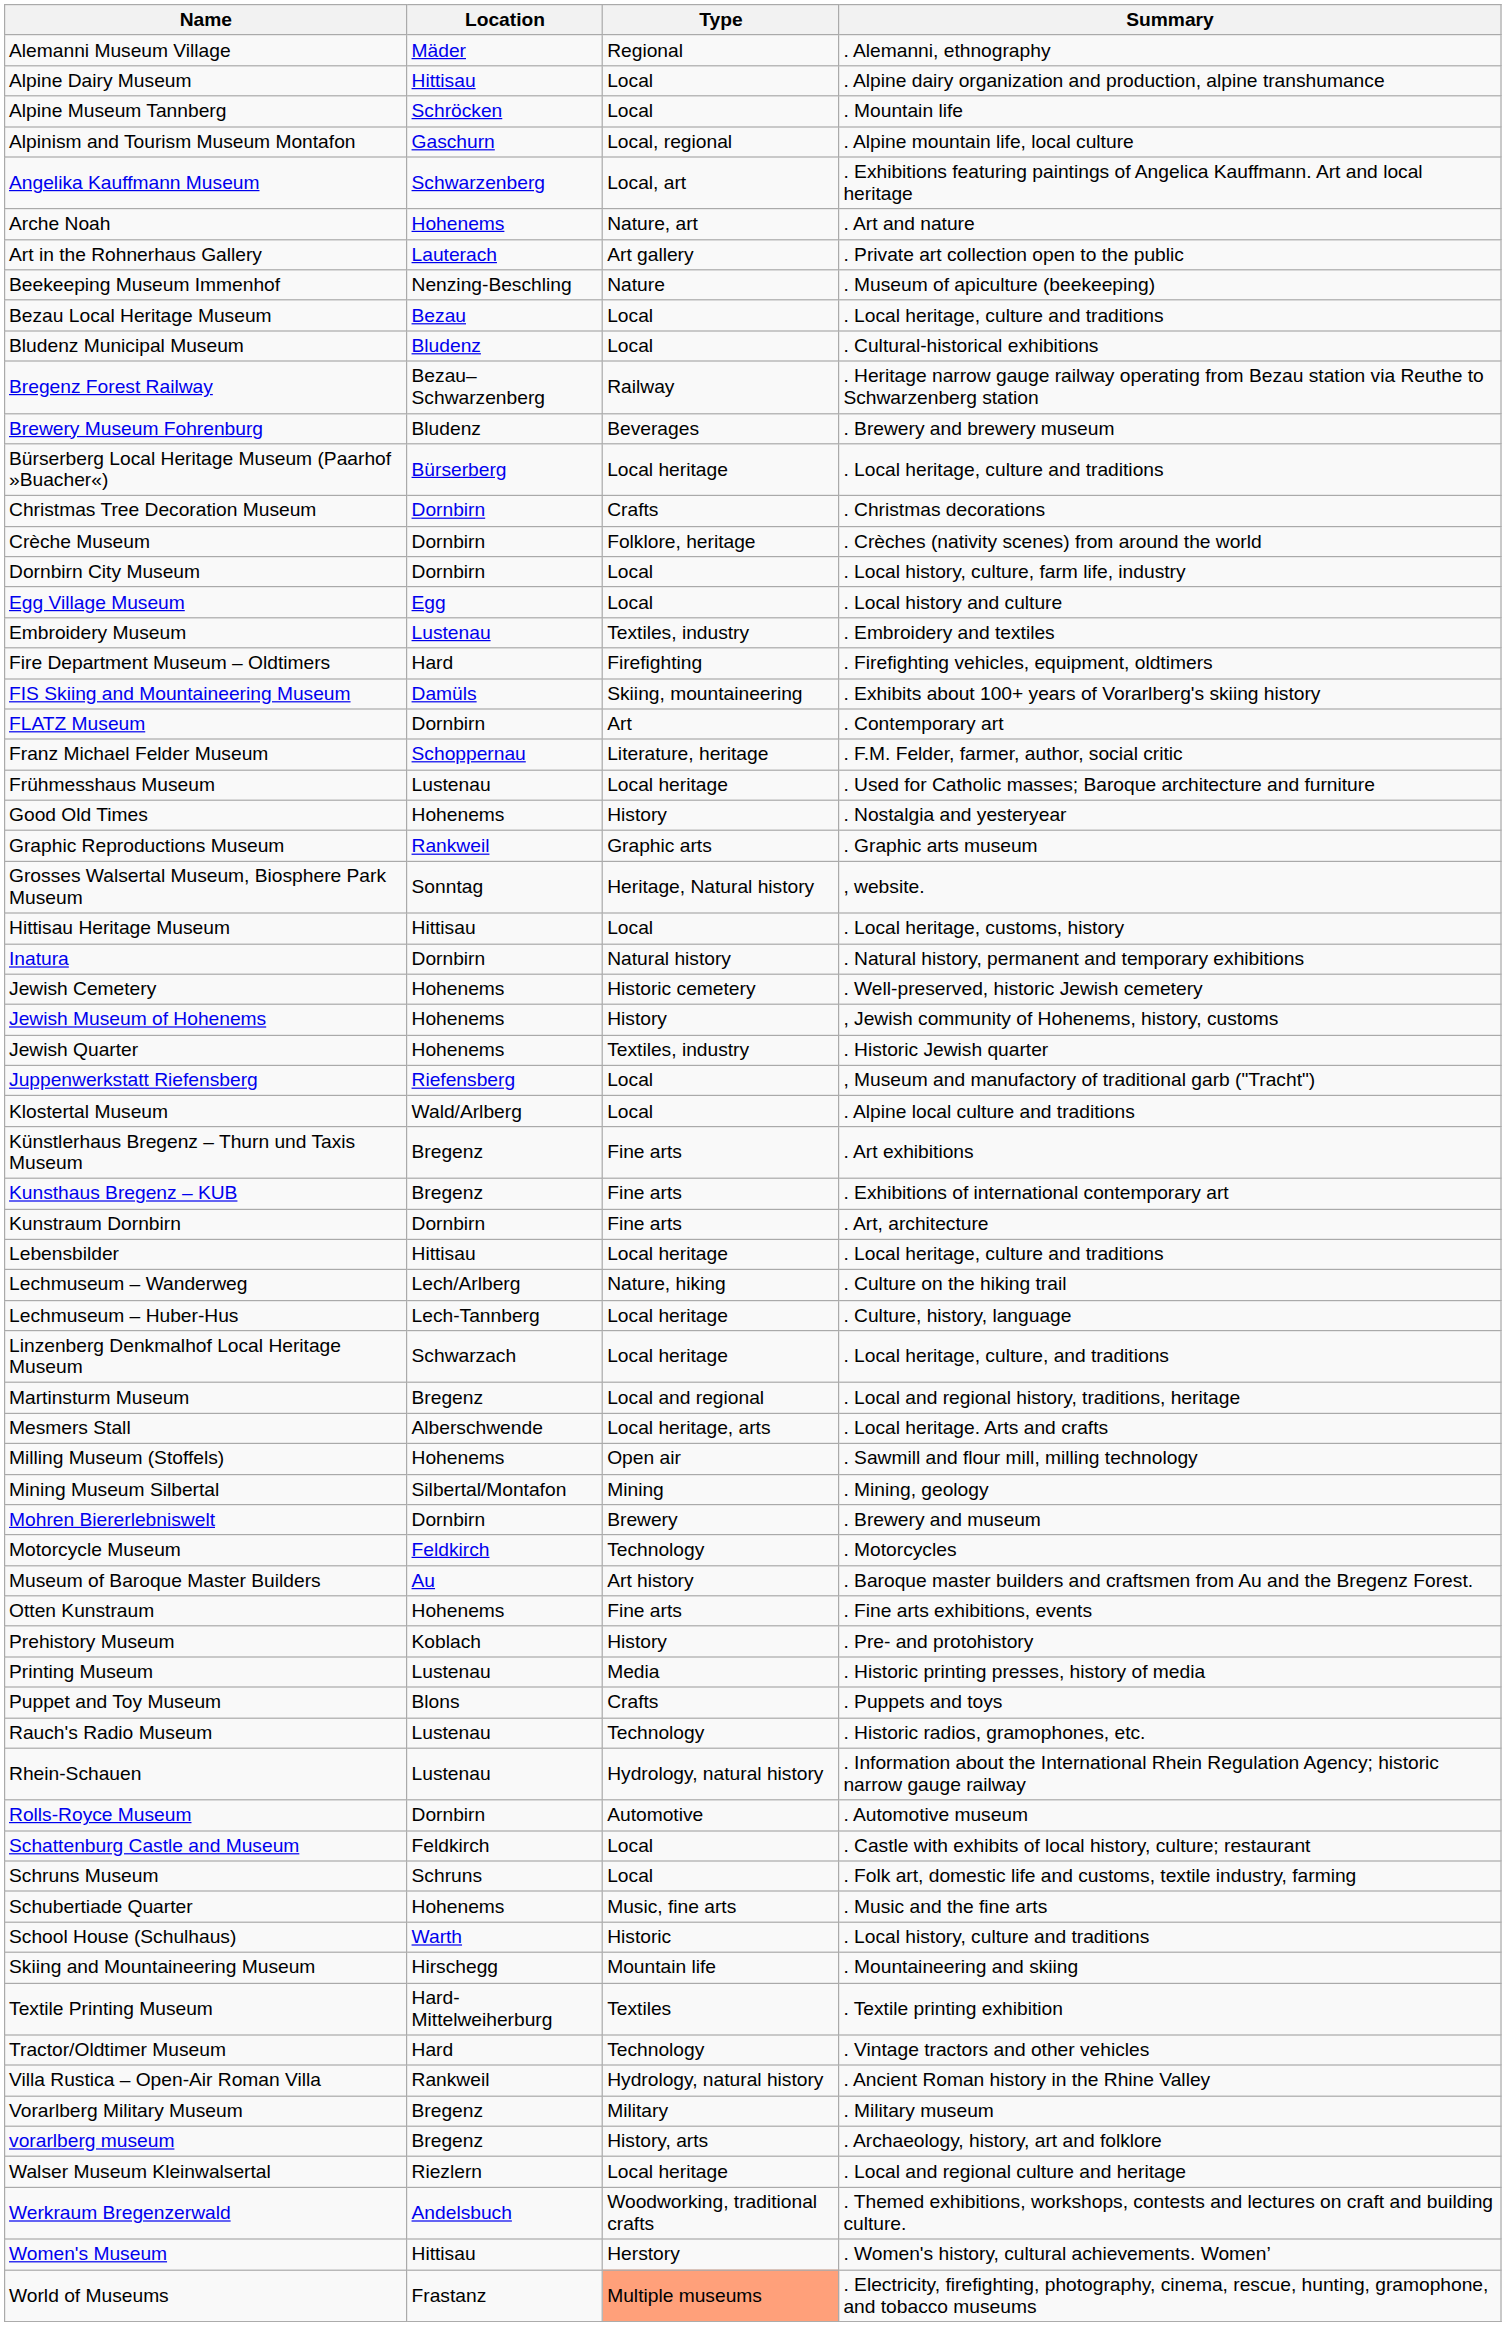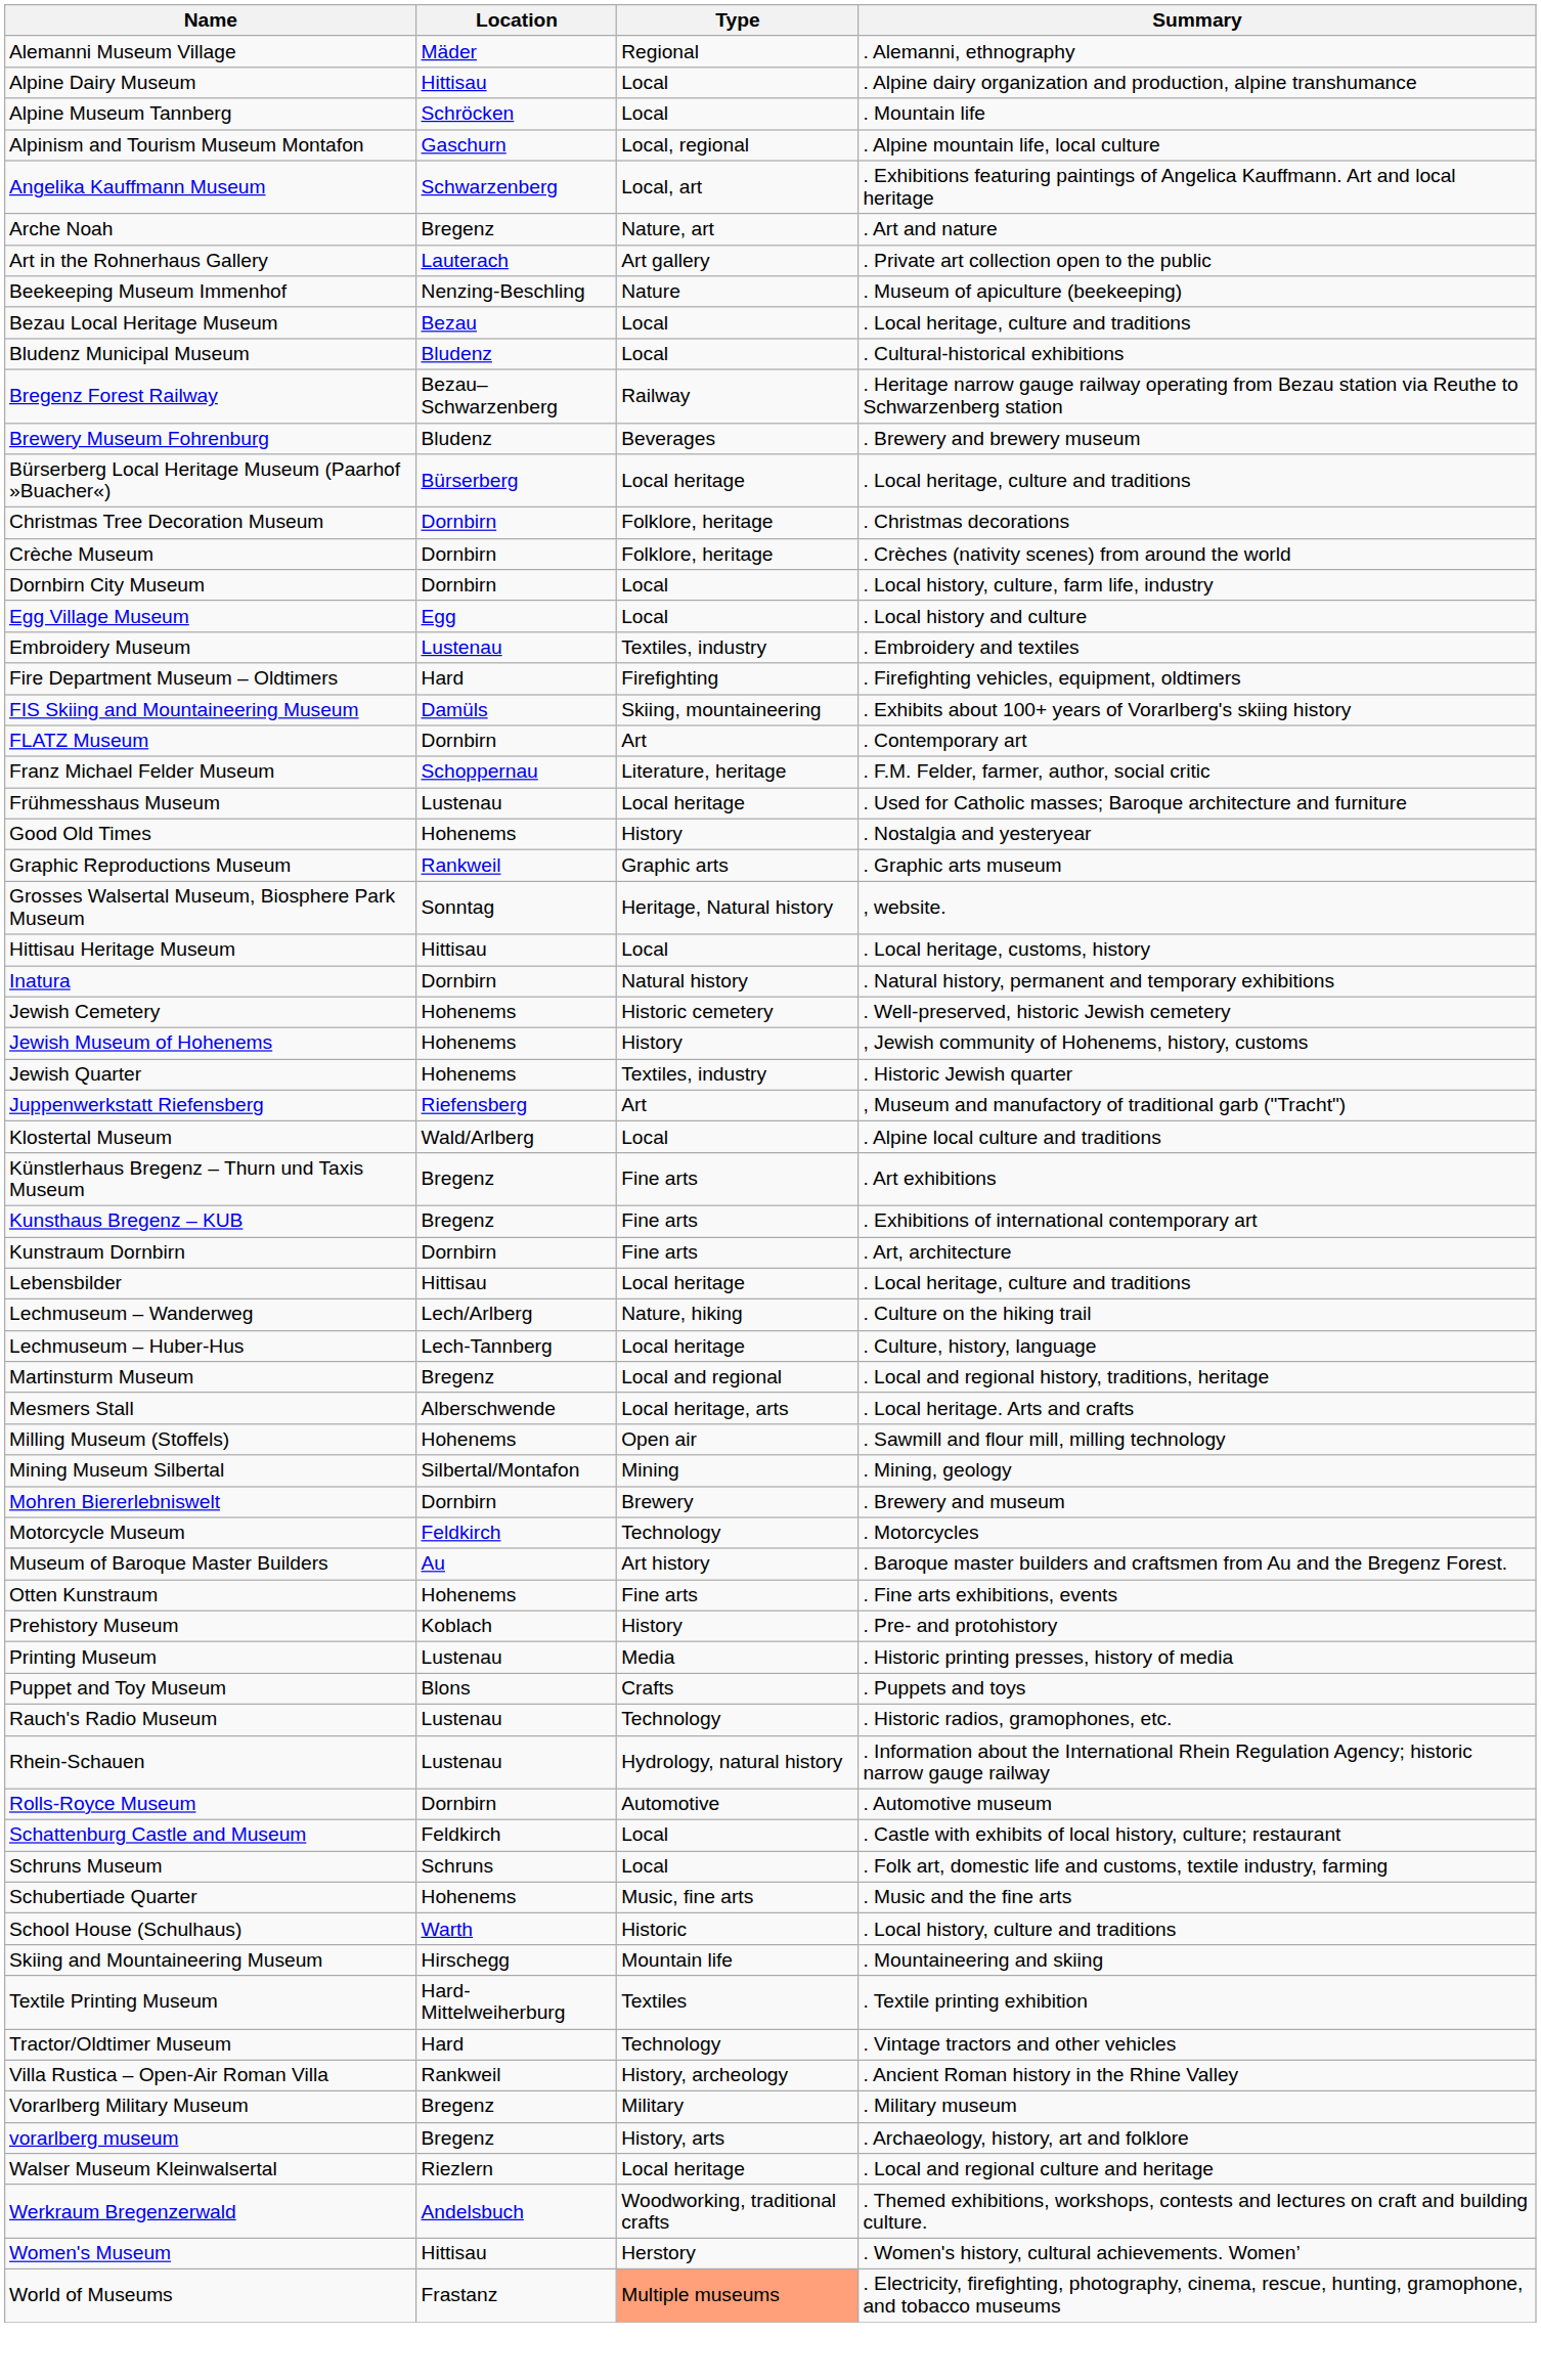 <table class="wikitable sortable">
 <tr>
 <th>Name</th>
 <th>Location</th>
 <th>Type</th>
 <th>Summary</th>
 </tr>
 <tr>
 <td>Alemanni Museum Village</td>
 <td><a href='#'>Mäder</a></td>
 <td>Regional</td>
 <td>. Alemanni, ethnography</td>
 </tr>
 <tr>
 <td>Alpine Dairy Museum</td>
 <td><a href='#'>Hittisau</a></td>
 <td>Local</td>
 <td>. Alpine dairy organization and production, alpine transhumance</td>
 </tr>
 <tr>
 <td>Alpine Museum Tannberg</td>
 <td><a href='#'>Schröcken</a></td>
 <td>Local</td>
 <td>. Mountain life</td>
 </tr>
 <tr>
 <td>Alpinism and Tourism Museum Montafon</td>
 <td><a href='#'>Gaschurn</a></td>
 <td>Local, regional</td>
 <td>. Alpine mountain life, local culture</td>
 </tr>
 <tr>
 <td><a href='#'>Angelika Kauffmann Museum</a></td>
 <td><a href='#'>Schwarzenberg</a></td>
 <td>Local, art</td>
 <td>. Exhibitions featuring paintings of Angelica Kauffmann. Art and local heritage</td>
 </tr>
 <tr>
 <td>Arche Noah</td>
-<td><a href='#'>Hohenems</a></td>
+<td>Bregenz</td>
 <td>Nature, art</td>
 <td>. Art and nature</td>
 </tr>
 <tr>
 <td>Art in the Rohnerhaus Gallery</td>
 <td><a href='#'>Lauterach</a></td>
 <td>Art gallery</td>
 <td>. Private art collection open to the public</td>
 </tr>
 <tr>
 <td>Beekeeping Museum Immenhof</td>
 <td>Nenzing-Beschling</td>
 <td>Nature</td>
 <td>. Museum of apiculture (beekeeping)</td>
 </tr>
 <tr>
 <td>Bezau Local Heritage Museum</td>
 <td><a href='#'>Bezau</a></td>
 <td>Local</td>
 <td>. Local heritage, culture and traditions</td>
 </tr>
 <tr>
 <td>Bludenz Municipal Museum</td>
 <td><a href='#'>Bludenz</a></td>
 <td>Local</td>
 <td>. Cultural-historical exhibitions</td>
 </tr>
 <tr>
 <td><a href='#'>Bregenz Forest Railway</a></td>
 <td>Bezau–Schwarzenberg</td>
 <td>Railway</td>
 <td>. Heritage narrow gauge railway operating from Bezau station via Reuthe to Schwarzenberg station</td>
 </tr>
 <tr>
 <td><a href='#'>Brewery Museum Fohrenburg</a></td>
 <td>Bludenz</td>
 <td>Beverages</td>
 <td>. Brewery and brewery museum</td>
 </tr>
 <tr>
 <td>Bürserberg Local Heritage Museum (Paarhof »Buacher«)</td>
 <td><a href='#'>Bürserberg</a></td>
 <td>Local heritage</td>
 <td>. Local heritage, culture and traditions</td>
 </tr>
 <tr>
 <td>Christmas Tree Decoration Museum</td>
 <td><a href='#'>Dornbirn</a></td>
-<td>Crafts</td>
+<td>Folklore, heritage</td>
 <td>. Christmas decorations</td>
 </tr>
 <tr>
 <td>Crèche Museum</td>
 <td>Dornbirn</td>
 <td>Folklore, heritage</td>
 <td>. Crèches (nativity scenes) from around the world</td>
 </tr>
 <tr>
 <td>Dornbirn City Museum</td>
 <td>Dornbirn</td>
 <td>Local</td>
 <td>. Local history, culture, farm life, industry</td>
 </tr>
 <tr>
 <td><a href='#'>Egg Village Museum</a></td>
 <td><a href='#'>Egg</a></td>
 <td>Local</td>
 <td>. Local history and culture</td>
 </tr>
 <tr>
 <td>Embroidery Museum</td>
 <td><a href='#'>Lustenau</a></td>
 <td>Textiles, industry</td>
 <td>. Embroidery and textiles</td>
 </tr>
 <tr>
 <td>Fire Department Museum – Oldtimers</td>
 <td>Hard</td>
 <td>Firefighting</td>
 <td>. Firefighting vehicles, equipment, oldtimers</td>
 </tr>
 <tr>
 <td><a href='#'>FIS Skiing and Mountaineering Museum</a></td>
 <td><a href='#'>Damüls</a></td>
 <td>Skiing, mountaineering</td>
 <td>. Exhibits about 100+ years of Vorarlberg's skiing history</td>
 </tr>
 <tr>
 <td><a href='#'>FLATZ Museum</a></td>
 <td>Dornbirn</td>
 <td>Art</td>
 <td>. Contemporary art</td>
 </tr>
 <tr>
 <td>Franz Michael Felder Museum</td>
 <td><a href='#'>Schoppernau</a></td>
 <td>Literature, heritage</td>
 <td>. F.M. Felder, farmer, author, social critic</td>
 </tr>
 <tr>
 <td>Frühmesshaus Museum</td>
 <td>Lustenau</td>
 <td>Local heritage</td>
 <td>. Used for Catholic masses; Baroque architecture and furniture</td>
 </tr>
 <tr>
 <td>Good Old Times</td>
 <td>Hohenems</td>
 <td>History</td>
 <td>. Nostalgia and yesteryear</td>
 </tr>
 <tr>
 <td>Graphic Reproductions Museum</td>
 <td><a href='#'>Rankweil</a></td>
 <td>Graphic arts</td>
 <td>. Graphic arts museum</td>
 </tr>
 <tr>
 <td>Grosses Walsertal Museum, Biosphere Park Museum</td>
 <td>Sonntag</td>
 <td>Heritage, Natural history</td>
 <td>, website.</td>
 </tr>
 <tr>
 <td>Hittisau Heritage Museum</td>
 <td>Hittisau</td>
 <td>Local</td>
 <td>. Local heritage, customs, history</td>
 </tr>
 <tr>
 <td><a href='#'>Inatura</a></td>
 <td>Dornbirn</td>
 <td>Natural history</td>
 <td>. Natural history, permanent and temporary exhibitions</td>
 </tr>
 <tr>
 <td>Jewish Cemetery</td>
 <td>Hohenems</td>
 <td>Historic cemetery</td>
 <td>. Well-preserved, historic Jewish cemetery</td>
 </tr>
 <tr>
 <td><a href='#'>Jewish Museum of Hohenems</a></td>
 <td>Hohenems</td>
 <td>History</td>
 <td>, Jewish community of Hohenems, history, customs</td>
 </tr>
 <tr>
 <td>Jewish Quarter</td>
 <td>Hohenems</td>
 <td>Textiles, industry</td>
 <td>. Historic Jewish quarter</td>
 </tr>
 <tr>
 <td><a href='#'>Juppenwerkstatt Riefensberg</a></td>
 <td><a href='#'>Riefensberg</a></td>
-<td>Local</td>
+<td>Art</td>
 <td>, Museum and manufactory of traditional garb ("Tracht")</td>
 </tr>
 <tr>
 <td>Klostertal Museum</td>
 <td>Wald/Arlberg</td>
 <td>Local</td>
 <td>. Alpine local culture and traditions</td>
 </tr>
 <tr>
 <td>Künstlerhaus Bregenz – Thurn und Taxis Museum</td>
 <td>Bregenz</td>
 <td>Fine arts</td>
 <td>. Art exhibitions</td>
 </tr>
 <tr>
 <td><a href='#'>Kunsthaus Bregenz – KUB</a></td>
 <td>Bregenz</td>
 <td>Fine arts</td>
 <td>. Exhibitions of international contemporary art</td>
 </tr>
 <tr>
 <td>Kunstraum Dornbirn</td>
 <td>Dornbirn</td>
 <td>Fine arts</td>
 <td>. Art, architecture</td>
 </tr>
 <tr>
 <td>Lebensbilder</td>
 <td>Hittisau</td>
 <td>Local heritage</td>
 <td>. Local heritage, culture and traditions</td>
 </tr>
 <tr>
 <td>Lechmuseum – Wanderweg</td>
 <td>Lech/Arlberg</td>
 <td>Nature, hiking</td>
 <td>. Culture on the hiking trail</td>
 </tr>
 <tr>
 <td>Lechmuseum – Huber-Hus</td>
 <td>Lech-Tannberg</td>
 <td>Local heritage</td>
 <td>. Culture, history, language</td>
-</tr>
-<tr>
-<td>Linzenberg Denkmalhof Local Heritage Museum</td>
-<td>Schwarzach</td>
-<td>Local heritage</td>
-<td>. Local heritage, culture, and traditions</td>
 </tr>
 <tr>
 <td>Martinsturm Museum</td>
 <td>Bregenz</td>
 <td>Local and regional</td>
 <td>. Local and regional history, traditions, heritage</td>
 </tr>
 <tr>
 <td>Mesmers Stall</td>
 <td>Alberschwende</td>
 <td>Local heritage, arts</td>
 <td>. Local heritage. Arts and crafts</td>
 </tr>
 <tr>
 <td>Milling Museum (Stoffels)</td>
 <td>Hohenems</td>
 <td>Open air</td>
 <td>. Sawmill and flour mill, milling technology</td>
 </tr>
 <tr>
 <td>Mining Museum Silbertal</td>
 <td>Silbertal/Montafon</td>
 <td>Mining</td>
 <td>. Mining, geology</td>
 </tr>
 <tr>
 <td><a href='#'>Mohren Biererlebniswelt</a></td>
 <td>Dornbirn</td>
 <td>Brewery</td>
 <td>. Brewery and museum</td>
 </tr>
 <tr>
 <td>Motorcycle Museum</td>
 <td><a href='#'>Feldkirch</a></td>
 <td>Technology</td>
 <td>. Motorcycles</td>
 </tr>
 <tr>
 <td>Museum of Baroque Master Builders</td>
 <td><a href='#'>Au</a></td>
 <td>Art history</td>
 <td>. Baroque master builders and craftsmen from Au and the Bregenz Forest.</td>
 </tr>
 <tr>
 <td>Otten Kunstraum</td>
 <td>Hohenems</td>
 <td>Fine arts</td>
 <td>. Fine arts exhibitions, events</td>
 </tr>
 <tr>
 <td>Prehistory Museum</td>
 <td>Koblach</td>
 <td>History</td>
 <td>. Pre- and protohistory</td>
 </tr>
 <tr>
 <td>Printing Museum</td>
 <td>Lustenau</td>
 <td>Media</td>
 <td>. Historic printing presses, history of media</td>
 </tr>
 <tr>
 <td>Puppet and Toy Museum</td>
 <td>Blons</td>
 <td>Crafts</td>
 <td>. Puppets and toys</td>
 </tr>
 <tr>
 <td>Rauch's Radio Museum</td>
 <td>Lustenau</td>
 <td>Technology</td>
 <td>. Historic radios, gramophones, etc.</td>
 </tr>
 <tr>
 <td>Rhein-Schauen</td>
 <td>Lustenau</td>
 <td>Hydrology, natural history</td>
 <td>. Information about the International Rhein Regulation Agency; historic narrow gauge railway</td>
 </tr>
 <tr>
 <td><a href='#'>Rolls-Royce Museum</a></td>
 <td>Dornbirn</td>
 <td>Automotive</td>
 <td>. Automotive museum</td>
 </tr>
 <tr>
 <td><a href='#'>Schattenburg Castle and Museum</a></td>
 <td>Feldkirch</td>
 <td>Local</td>
 <td>. Castle with exhibits of local history, culture; restaurant</td>
 </tr>
 <tr>
 <td>Schruns Museum</td>
 <td>Schruns</td>
 <td>Local</td>
 <td>. Folk art, domestic life and customs, textile industry, farming</td>
 </tr>
 <tr>
 <td>Schubertiade Quarter</td>
 <td>Hohenems</td>
 <td>Music, fine arts</td>
 <td>. Music and the fine arts</td>
 </tr>
 <tr>
 <td>School House (Schulhaus)</td>
 <td><a href='#'>Warth</a></td>
 <td>Historic</td>
 <td>. Local history, culture and traditions</td>
 </tr>
 <tr>
 <td>Skiing and Mountaineering Museum</td>
 <td>Hirschegg</td>
 <td>Mountain life</td>
 <td>. Mountaineering and skiing</td>
 </tr>
 <tr>
 <td>Textile Printing Museum</td>
 <td>Hard-Mittelweiherburg</td>
 <td>Textiles</td>
 <td>. Textile printing exhibition</td>
 </tr>
 <tr>
 <td>Tractor/Oldtimer Museum</td>
 <td>Hard</td>
 <td>Technology</td>
 <td>. Vintage tractors and other vehicles</td>
 </tr>
 <tr>
 <td>Villa Rustica – Open-Air Roman Villa</td>
 <td>Rankweil</td>
-<td>Hydrology, natural history</td>
+<td>History, archeology</td>
 <td>. Ancient Roman history in the Rhine Valley</td>
 </tr>
 <tr>
 <td>Vorarlberg Military Museum</td>
 <td>Bregenz</td>
 <td>Military</td>
 <td>. Military museum</td>
 </tr>
 <tr>
 <td><a href='#'>vorarlberg museum</a></td>
 <td>Bregenz</td>
 <td>History, arts</td>
 <td>. Archaeology, history, art and folklore</td>
 </tr>
 <tr>
 <td>Walser Museum Kleinwalsertal</td>
 <td>Riezlern</td>
 <td>Local heritage</td>
 <td>. Local and regional culture and heritage</td>
 </tr>
 <tr>
 <td><a href='#'>Werkraum Bregenzerwald</a></td>
 <td><a href='#'>Andelsbuch</a></td>
 <td>Woodworking, traditional crafts</td>
 <td>. Themed exhibitions, workshops, contests and lectures on craft and building culture.</td>
 </tr>
 <tr>
 <td><a href='#'>Women's Museum</a></td>
 <td>Hittisau</td>
 <td>Herstory</td>
 <td>. Women's history, cultural achievements. Women’</td>
 </tr>
 <tr>
 <td>World of Museums</td>
 <td>Frastanz</td>
 <td style="background: lightsalmon;">Multiple museums</td>
 <td>.  Electricity, firefighting, photography, cinema, rescue, hunting, gramophone, and tobacco museums</td>
 </tr>
 <tr>
 </tr>
 </table>
